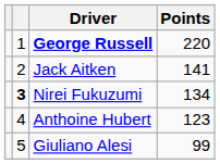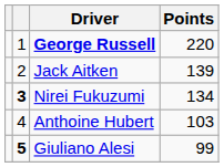 <table class="wikitable" style="font-size: 85%;">
 <tr>
 <th></th>
 <th></th>
 <th>Driver</th>
 <th>Points</th>
 </tr>
 <tr>
 <td></td>
 <td align="center">1</td>
 <td> <strong><a href='#'>George Russell</a></strong></td>
 <td align="right">220</td>
 </tr>
 <tr>
 <td></td>
 <td align="center">2</td>
 <td> <a href='#'>Jack Aitken</a></td>
-<td align="right">141</td>
+<td align="right">139</td>
 </tr>
 <tr>
 <td></td>
 <td align="center"><strong>3</strong></td>
 <td> <a href='#'>Nirei Fukuzumi</a></td>
 <td align="right">134</td>
 </tr>
 <tr>
 <td></td>
 <td align="center">4</td>
 <td> <a href='#'>Anthoine Hubert</a></td>
-<td align="right">123</td>
+<td align="right">103</td>
 </tr>
 <tr>
 <td></td>
-<td align="center">5</td>
+<td align="center"><strong>5</strong></td>
 <td> <a href='#'>Giuliano Alesi</a></td>
 <td align="right">99</td>
 </tr>
 <tr>
 </tr>
 </table>
